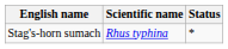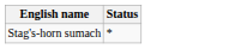 <table class="wikitable" |>
 <tr>
 <th>English name</th>
-<th>Scientific name</th>
 <th>Status</th>
 </tr>
 <tr>
 <td>Stag's-horn sumach</td>
-<td><em><a href='#'>Rhus typhina</a></em></td>
 <td>*</td>
 </tr>
 </table>
